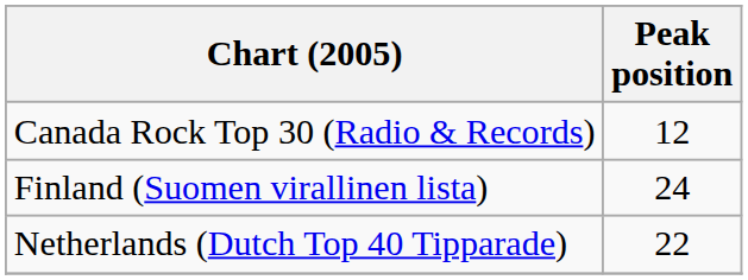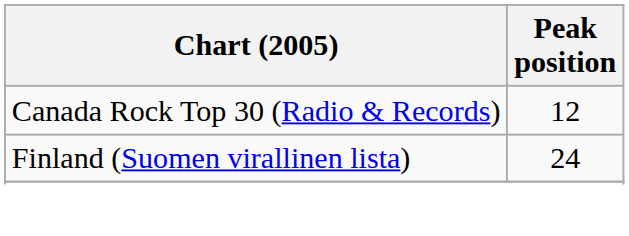 <table class="wikitable sortable plainrowheaders">
 <tr>
 <th scope="col">Chart (2005)</th>
 <th scope="col">Peak<br>position</th>
 </tr>
 <tr>
 <td>Canada Rock Top 30 (<a href='#'>Radio & Records</a>)</td>
 <td align="center">12</td>
 </tr>
 <tr>
 <td>Finland (<a href='#'>Suomen virallinen lista</a>)</td>
 <td align="center">24</td>
 </tr>
 <tr>
-<td>Netherlands (<a href='#'>Dutch Top 40 Tipparade</a>)</td>
-<td align="center">22</td>
-</tr>
-<tr>
 </tr>
 <tr>
 </tr>
 <tr>
 </tr>
 </table>
